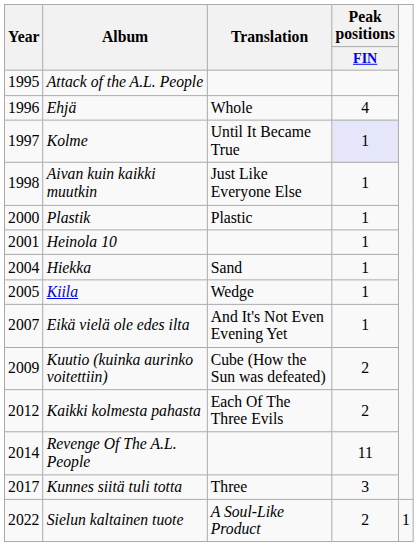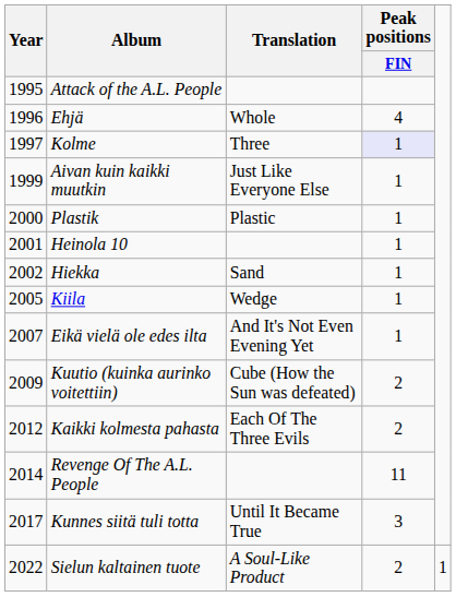 <table class="wikitable">
 <tr>
 <th align="center" rowspan="2" width="10">Year</th>
 <th align="center" rowspan="2" width="160">Album</th>
 <th align="center" rowspan="2" width="120">Translation</th>
 <th align="center" colspan="1" width="20">Peak positions</th>
 </tr>
 <tr>
 <th scope="col" style="width:3em;font-size:90%;"><a href='#'>FIN</a><br></th>
 </tr>
 <tr>
 <td style="text-align:center;">1995</td>
 <td><em>Attack of the A.L. People</em></td>
 <td></td>
 <td style="text-align:center;"></td>
 </tr>
 <tr>
 <td style="text-align:center;">1996</td>
 <td><em>Ehjä</em></td>
 <td>Whole</td>
 <td style="text-align:center;">4</td>
 </tr>
 <tr>
 <td style="text-align:center;">1997</td>
 <td><em>Kolme</em></td>
-<td>Until It Became True</td>
+<td>Three</td>
 <td style="background: lavender; text-align:center;">1</td>
 </tr>
 <tr>
-<td style="text-align:center;">1998</td>
+<td style="text-align:center;">1999</td>
 <td><em>Aivan kuin kaikki muutkin</em></td>
 <td>Just Like Everyone Else</td>
 <td style="text-align:center;">1</td>
 </tr>
 <tr>
 <td style="text-align:center;">2000</td>
 <td><em>Plastik</em></td>
 <td>Plastic</td>
 <td style="text-align:center;">1</td>
 </tr>
 <tr>
 <td style="text-align:center;">2001</td>
 <td><em>Heinola 10</em></td>
 <td></td>
 <td style="text-align:center;">1</td>
 </tr>
 <tr>
-<td style="text-align:center;">2004</td>
+<td style="text-align:center;">2002</td>
 <td><em>Hiekka</em></td>
 <td>Sand</td>
 <td style="text-align:center;">1</td>
 </tr>
 <tr>
 <td style="text-align:center;">2005</td>
 <td><em><a href='#'>Kiila</a></em></td>
 <td>Wedge</td>
 <td style="text-align:center;">1</td>
 </tr>
 <tr>
 <td style="text-align:center;">2007</td>
 <td><em>Eikä vielä ole edes ilta</em></td>
 <td>And It's Not Even Evening Yet</td>
 <td style="text-align:center;">1</td>
 </tr>
 <tr>
 <td style="text-align:center;">2009</td>
 <td><em>Kuutio (kuinka aurinko voitettiin)</em></td>
 <td>Cube (How the Sun was defeated)</td>
 <td style="text-align:center;">2</td>
 </tr>
 <tr>
 <td style="text-align:center;">2012</td>
 <td><em>Kaikki kolmesta pahasta</em></td>
 <td>Each Of The Three Evils</td>
 <td style="text-align:center;">2</td>
 </tr>
 <tr>
 <td style="text-align:center;">2014</td>
 <td><em>Revenge Of The A.L. People</em></td>
 <td></td>
 <td style="text-align:center;">11</td>
 </tr>
 <tr>
 <td style="text-align:center;">2017</td>
 <td><em>Kunnes siitä tuli totta</em></td>
-<td>Three</td>
+<td>Until It Became True</td>
 <td style="text-align:center;">3</td>
 </tr>
 <tr>
 <td style="text-align:center;">2022</td>
 <td><em>Sielun kaltainen tuote</em></td>
 <td><em>A Soul-Like Product</em></td>
 <td style="text-align:center;">2</td>
 <td style="text-align:center;">1<br></td>
 </tr>
 </table>
